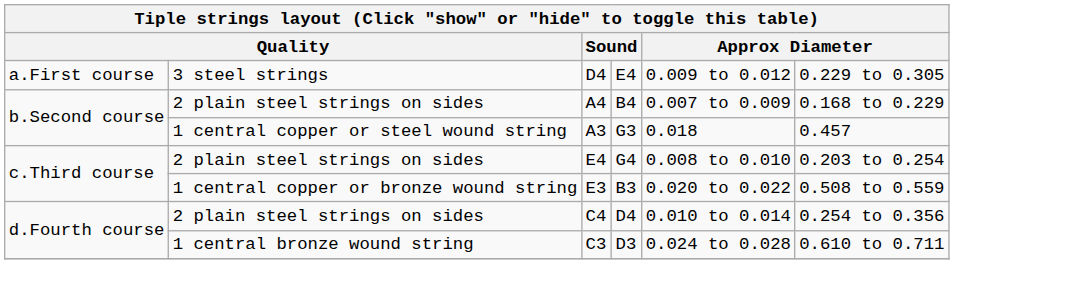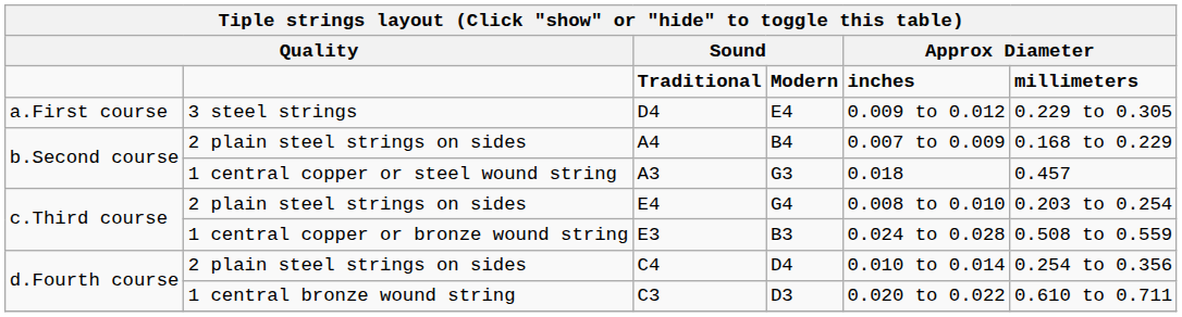 <table class="wikitable collapsible collapsed" style="font-size: 100%">
 <tr>
 <th colspan="6">Tiple strings layout (Click "show" or "hide" to toggle this table)</th>
 </tr>
 <tr>
 <th colspan="2">Quality</th>
 <th colspan="2">Sound</th>
 <th colspan="2">Approx Diameter</th>
+</tr>
+<tr>
+<td></td>
+<td></td>
+<td style="font-weight:bold">Traditional</td>
+<td style="font-weight:bold">Modern</td>
+<td style="font-weight:bold">inches</td>
+<td style="font-weight:bold">millimeters</td>
 </tr>
 <tr>
 <td>a.First course</td>
 <td>3 steel strings</td>
 <td>D4</td>
 <td>E4</td>
 <td>0.009 to 0.012</td>
 <td>0.229 to 0.305</td>
 </tr>
 <tr>
 <td rowspan="2">b.Second course</td>
 <td>2 plain steel strings on sides</td>
 <td>A4</td>
 <td>B4</td>
 <td>0.007 to 0.009</td>
 <td>0.168 to 0.229</td>
 </tr>
 <tr>
 <td>1 central copper or steel wound string</td>
 <td>A3</td>
 <td>G3</td>
 <td>0.018</td>
 <td>0.457</td>
 </tr>
 <tr>
 <td rowspan="2">c.Third course</td>
 <td>2 plain steel strings on sides</td>
 <td>E4</td>
 <td>G4</td>
 <td>0.008 to 0.010</td>
 <td>0.203 to 0.254</td>
 </tr>
 <tr>
 <td>1 central copper or bronze wound string</td>
 <td>E3</td>
 <td>B3</td>
-<td>0.020 to 0.022</td>
+<td>0.024 to 0.028</td>
 <td>0.508 to 0.559</td>
 </tr>
 <tr>
 <td rowspan="2">d.Fourth course</td>
 <td>2 plain steel strings on sides</td>
 <td>C4</td>
 <td>D4</td>
 <td>0.010 to 0.014</td>
 <td>0.254 to 0.356</td>
 </tr>
 <tr>
 <td>1 central bronze wound string</td>
 <td>C3</td>
 <td>D3</td>
-<td>0.024 to 0.028</td>
+<td>0.020 to 0.022</td>
 <td>0.610 to 0.711</td>
 </tr>
 <tr>
 </tr>
 </table>
